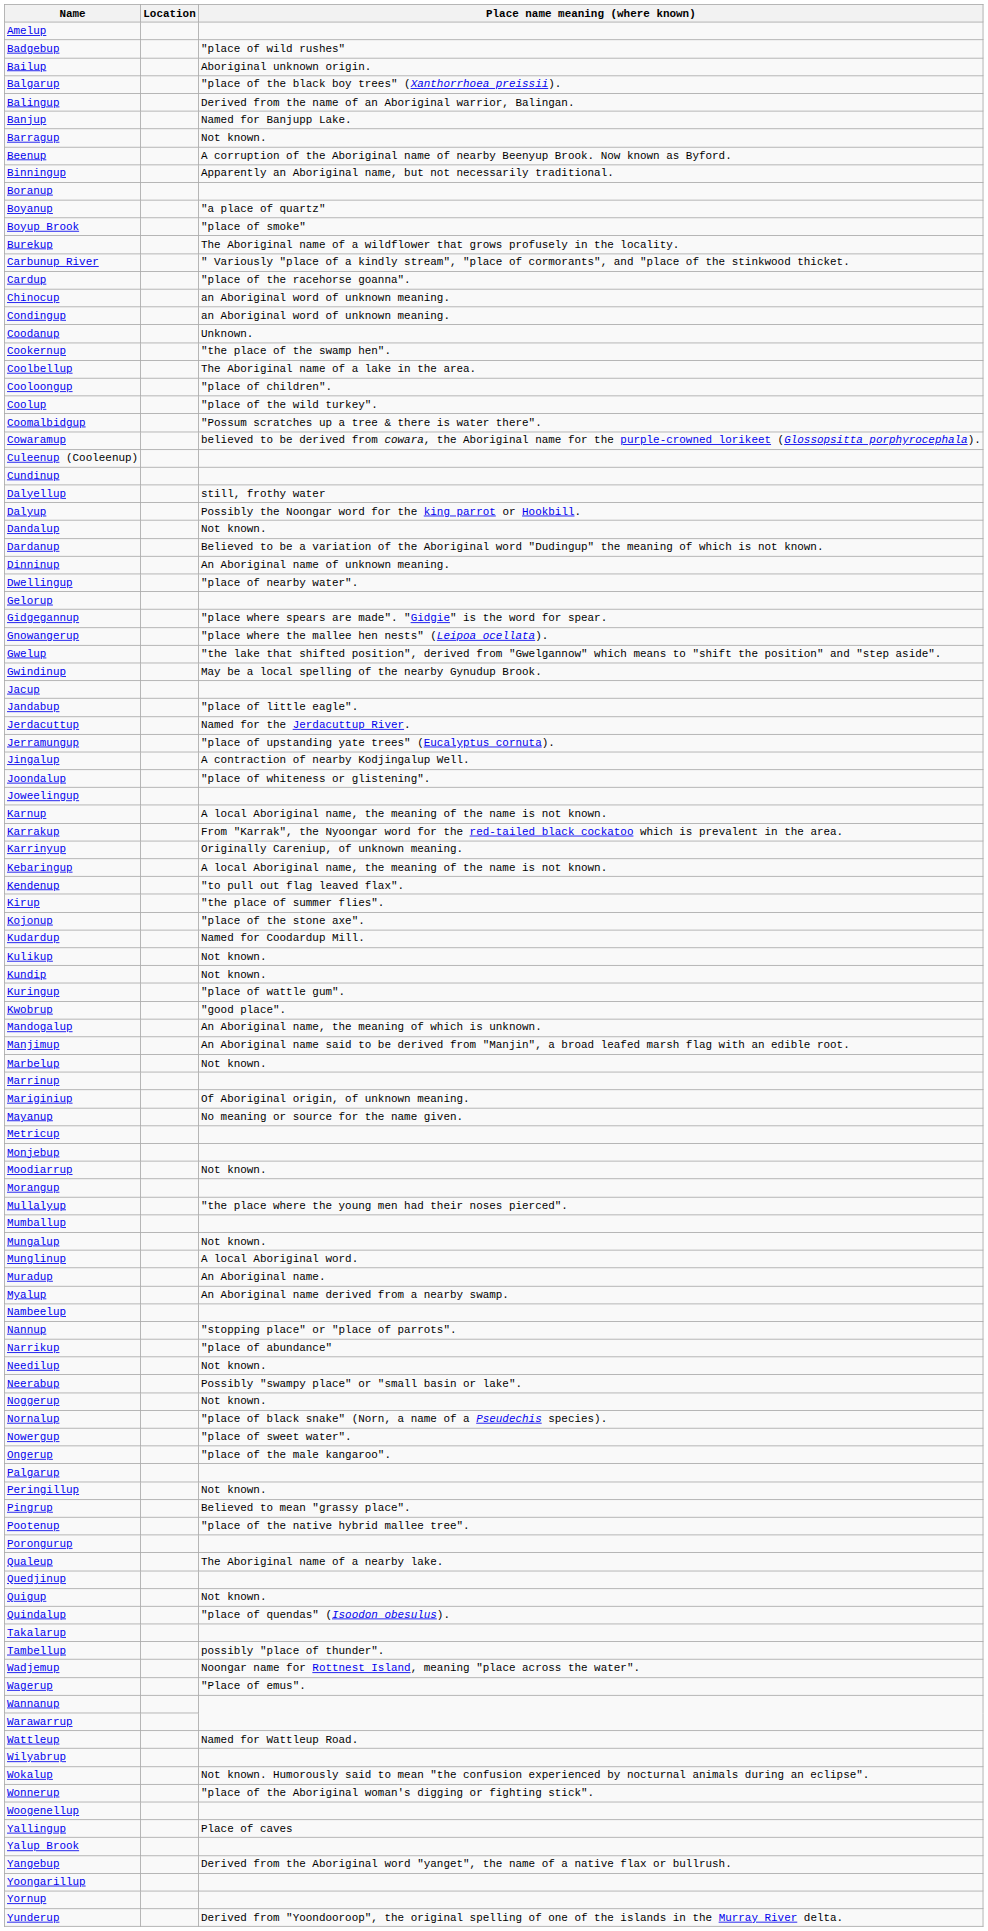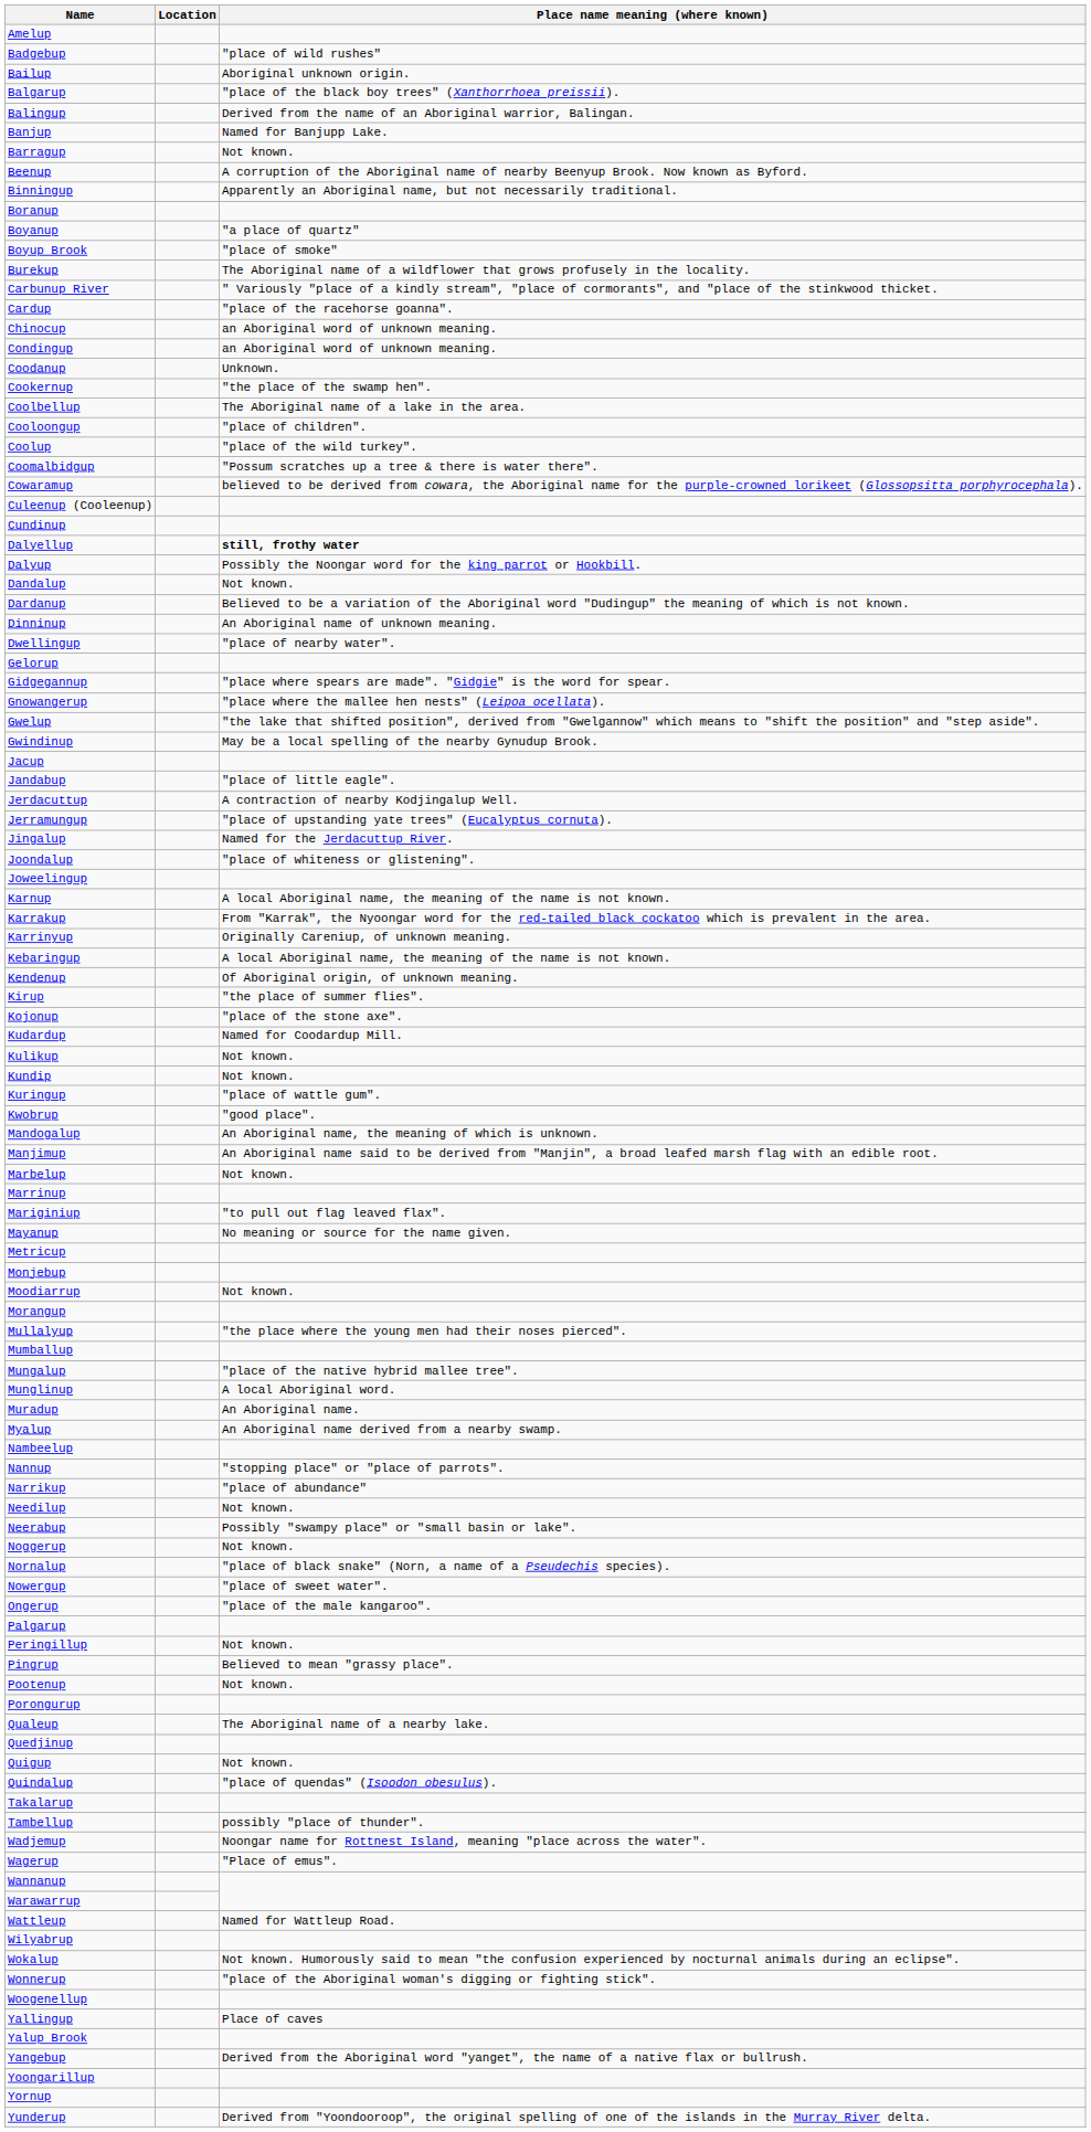 <table class="wikitable" style="text-align:left">
 <tr>
 <th>Name</th>
 <th>Location</th>
 <th>Place name meaning (where known)</th>
 </tr>
 <tr>
 <td><a href='#'>Amelup</a></td>
 <td></td>
 <td></td>
 </tr>
 <tr>
 <td><a href='#'>Badgebup</a></td>
 <td></td>
 <td>"place of wild rushes"</td>
 </tr>
 <tr>
 <td><a href='#'>Bailup</a></td>
 <td></td>
 <td>Aboriginal unknown origin.</td>
 </tr>
 <tr>
 <td><a href='#'>Balgarup</a></td>
 <td></td>
 <td>"place of the black boy trees" (<em><a href='#'>Xanthorrhoea preissii</a></em>).</td>
 </tr>
 <tr>
 <td><a href='#'>Balingup</a></td>
 <td></td>
 <td>Derived from the name of an Aboriginal warrior, Balingan.</td>
 </tr>
 <tr>
 <td><a href='#'>Banjup</a></td>
 <td></td>
 <td>Named for Banjupp Lake.</td>
 </tr>
 <tr>
 <td><a href='#'>Barragup</a></td>
 <td></td>
 <td>Not known.</td>
 </tr>
 <tr>
 <td><a href='#'>Beenup</a></td>
 <td></td>
 <td>A corruption of the Aboriginal name of nearby Beenyup Brook. Now known as Byford.</td>
 </tr>
 <tr>
 <td><a href='#'>Binningup</a></td>
 <td></td>
 <td>Apparently an Aboriginal name, but not necessarily traditional.</td>
 </tr>
 <tr>
 <td><a href='#'>Boranup</a></td>
 <td></td>
 </tr>
 <tr>
 <td><a href='#'>Boyanup</a></td>
 <td></td>
 <td>"a place of quartz"</td>
 </tr>
 <tr>
 <td><a href='#'>Boyup Brook</a></td>
 <td></td>
 <td>"place of smoke"</td>
 </tr>
 <tr>
 <td><a href='#'>Burekup</a></td>
 <td></td>
 <td>The Aboriginal name of a wildflower that grows profusely in the locality.</td>
 </tr>
 <tr>
 <td><a href='#'>Carbunup River</a></td>
 <td></td>
 <td>" Variously "place of a kindly stream", "place of cormorants", and "place of the stinkwood thicket.</td>
 </tr>
 <tr>
 <td><a href='#'>Cardup</a></td>
 <td></td>
 <td>"place of the racehorse goanna".</td>
 </tr>
 <tr>
 <td><a href='#'>Chinocup</a></td>
 <td></td>
 <td>an Aboriginal word of unknown meaning.</td>
 </tr>
 <tr>
 <td><a href='#'>Condingup</a></td>
 <td></td>
 <td>an Aboriginal word of unknown meaning.</td>
 </tr>
 <tr>
 <td><a href='#'>Coodanup</a></td>
 <td></td>
 <td>Unknown.</td>
 </tr>
 <tr>
 <td><a href='#'>Cookernup</a></td>
 <td></td>
 <td>"the place of the swamp hen".</td>
 </tr>
 <tr>
 <td><a href='#'>Coolbellup</a></td>
 <td></td>
 <td>The Aboriginal name of a lake in the area.</td>
 </tr>
 <tr>
 <td><a href='#'>Cooloongup</a></td>
 <td></td>
 <td>"place of children".</td>
 </tr>
 <tr>
 <td><a href='#'>Coolup</a></td>
 <td></td>
 <td>"place of the wild turkey".</td>
 </tr>
 <tr>
 <td><a href='#'>Coomalbidgup</a></td>
 <td></td>
 <td>"Possum scratches up a tree & there is water there".</td>
 </tr>
 <tr>
 <td><a href='#'>Cowaramup</a></td>
 <td></td>
 <td>believed to be derived from <em>cowara</em>, the Aboriginal name for the <a href='#'>purple-crowned lorikeet</a> (<em><a href='#'>Glossopsitta porphyrocephala</a></em>).</td>
 </tr>
 <tr>
 <td><a href='#'>Culeenup</a> (Cooleenup)</td>
 <td></td>
 <td></td>
 </tr>
 <tr>
 <td><a href='#'>Cundinup</a></td>
 <td></td>
 <td></td>
 </tr>
 <tr>
 <td><a href='#'>Dalyellup</a></td>
 <td></td>
-<td>still, frothy water</td>
+<td><strong>still, frothy water</strong></td>
 </tr>
 <tr>
 <td><a href='#'>Dalyup</a></td>
 <td></td>
 <td>Possibly the Noongar word for the <a href='#'>king parrot</a> or <a href='#'>Hookbill</a>.</td>
 </tr>
 <tr>
 <td><a href='#'>Dandalup</a></td>
 <td></td>
 <td>Not known.</td>
 </tr>
 <tr>
 <td><a href='#'>Dardanup</a></td>
 <td></td>
 <td>Believed to be a variation of the Aboriginal word "Dudingup" the meaning of which is not known.</td>
 </tr>
 <tr>
 <td><a href='#'>Dinninup</a></td>
 <td></td>
 <td>An Aboriginal name of unknown meaning.</td>
 </tr>
 <tr>
 <td><a href='#'>Dwellingup</a></td>
 <td></td>
 <td>"place of nearby water".</td>
 </tr>
 <tr>
 <td><a href='#'>Gelorup</a></td>
 <td></td>
 <td></td>
 </tr>
 <tr>
 <td><a href='#'>Gidgegannup</a></td>
 <td></td>
 <td>"place where spears are made". "<a href='#'>Gidgie</a>" is the word for spear.</td>
 </tr>
 <tr>
 <td><a href='#'>Gnowangerup</a></td>
 <td></td>
 <td>"place where the mallee hen nests" (<em><a href='#'>Leipoa ocellata</a></em>).</td>
 </tr>
 <tr>
 <td><a href='#'>Gwelup</a></td>
 <td></td>
 <td>"the lake that shifted position", derived from "Gwelgannow" which means to "shift the position" and "step aside".</td>
 </tr>
 <tr>
 <td><a href='#'>Gwindinup</a></td>
 <td></td>
 <td>May be a local spelling of the nearby Gynudup Brook.</td>
 </tr>
 <tr>
 <td><a href='#'>Jacup</a></td>
 <td></td>
 <td></td>
 </tr>
 <tr>
 <td><a href='#'>Jandabup</a></td>
 <td></td>
 <td>"place of little eagle".</td>
 </tr>
 <tr>
 <td><a href='#'>Jerdacuttup</a></td>
 <td></td>
-<td>Named for the <a href='#'>Jerdacuttup River</a>.</td>
+<td>A contraction of nearby Kodjingalup Well.</td>
 </tr>
 <tr>
 <td><a href='#'>Jerramungup</a></td>
 <td></td>
 <td>"place of upstanding yate trees" (<a href='#'>Eucalyptus cornuta</a>).</td>
 </tr>
 <tr>
 <td><a href='#'>Jingalup</a></td>
 <td></td>
-<td>A contraction of nearby Kodjingalup Well.</td>
+<td>Named for the <a href='#'>Jerdacuttup River</a>.</td>
 </tr>
 <tr>
 <td><a href='#'>Joondalup</a></td>
 <td></td>
 <td>"place of whiteness or glistening".</td>
 </tr>
 <tr>
 <td><a href='#'>Joweelingup</a></td>
 <td></td>
 <td></td>
 </tr>
 <tr>
 <td><a href='#'>Karnup</a></td>
 <td></td>
 <td>A local Aboriginal name, the meaning of the name is not known.</td>
 </tr>
 <tr>
 <td><a href='#'>Karrakup</a></td>
 <td></td>
 <td>From "Karrak", the Nyoongar word for the <a href='#'>red-tailed black cockatoo</a> which is prevalent in the area.</td>
 </tr>
 <tr>
 <td><a href='#'>Karrinyup</a></td>
 <td></td>
 <td>Originally Careniup, of unknown meaning.</td>
 </tr>
 <tr>
 <td><a href='#'>Kebaringup</a></td>
 <td></td>
 <td>A local Aboriginal name, the meaning of the name is not known.</td>
 </tr>
 <tr>
 <td><a href='#'>Kendenup</a></td>
 <td></td>
-<td>"to pull out flag leaved flax".</td>
+<td>Of Aboriginal origin, of unknown meaning.</td>
 </tr>
 <tr>
 <td><a href='#'>Kirup</a></td>
 <td></td>
 <td>"the place of summer flies".</td>
 </tr>
 <tr>
 <td><a href='#'>Kojonup</a></td>
 <td></td>
 <td>"place of the stone axe".</td>
 </tr>
 <tr>
 <td><a href='#'>Kudardup</a></td>
 <td></td>
 <td>Named for Coodardup Mill.</td>
 </tr>
 <tr>
 <td><a href='#'>Kulikup</a></td>
 <td></td>
 <td>Not known.</td>
 </tr>
 <tr>
 <td><a href='#'>Kundip</a></td>
 <td></td>
 <td>Not known.</td>
 </tr>
 <tr>
 <td><a href='#'>Kuringup</a></td>
 <td></td>
 <td>"place of wattle gum".</td>
 </tr>
 <tr>
 <td><a href='#'>Kwobrup</a></td>
 <td></td>
 <td>"good place".</td>
 </tr>
 <tr>
 <td><a href='#'>Mandogalup</a></td>
 <td></td>
 <td>An Aboriginal name, the meaning of which is unknown.</td>
 </tr>
 <tr>
 <td><a href='#'>Manjimup</a></td>
 <td></td>
 <td>An Aboriginal name said to be derived from "Manjin", a broad leafed marsh flag with an edible root.</td>
 </tr>
 <tr>
 <td><a href='#'>Marbelup</a></td>
 <td></td>
 <td>Not known.</td>
 </tr>
 <tr>
 <td><a href='#'>Marrinup</a></td>
 <td></td>
 <td></td>
 </tr>
 <tr>
 <td><a href='#'>Mariginiup</a></td>
 <td></td>
-<td>Of Aboriginal origin, of unknown meaning.</td>
+<td>"to pull out flag leaved flax".</td>
 </tr>
 <tr>
 <td><a href='#'>Mayanup</a></td>
 <td></td>
 <td>No meaning or source for the name given.</td>
 </tr>
 <tr>
 <td><a href='#'>Metricup</a></td>
 <td></td>
 <td></td>
 </tr>
 <tr>
 <td><a href='#'>Monjebup</a></td>
 <td></td>
 <td></td>
 </tr>
 <tr>
 <td><a href='#'>Moodiarrup</a></td>
 <td></td>
 <td>Not known.</td>
 </tr>
 <tr>
 <td><a href='#'>Morangup</a></td>
 <td></td>
 <td></td>
 </tr>
 <tr>
 <td><a href='#'>Mullalyup</a></td>
 <td></td>
 <td>"the place where the young men had their noses pierced".</td>
 </tr>
 <tr>
 <td><a href='#'>Mumballup</a></td>
 <td></td>
 <td></td>
 </tr>
 <tr>
 <td><a href='#'>Mungalup</a></td>
 <td></td>
-<td>Not known.</td>
+<td>"place of the native hybrid mallee tree".</td>
 </tr>
 <tr>
 <td><a href='#'>Munglinup</a></td>
 <td></td>
 <td>A local Aboriginal word.</td>
 </tr>
 <tr>
 <td><a href='#'>Muradup</a></td>
 <td></td>
 <td>An Aboriginal name.</td>
 </tr>
 <tr>
 <td><a href='#'>Myalup</a></td>
 <td></td>
 <td>An Aboriginal name derived from a nearby swamp.</td>
 </tr>
 <tr>
 <td><a href='#'>Nambeelup</a></td>
 <td></td>
 <td></td>
 </tr>
 <tr>
 <td><a href='#'>Nannup</a></td>
 <td></td>
 <td>"stopping place" or "place of parrots".</td>
 </tr>
 <tr>
 <td><a href='#'>Narrikup</a></td>
 <td></td>
 <td>"place of abundance"</td>
 </tr>
 <tr>
 <td><a href='#'>Needilup</a></td>
 <td></td>
 <td>Not known.</td>
 </tr>
 <tr>
 <td><a href='#'>Neerabup</a></td>
 <td></td>
 <td>Possibly "swampy place" or "small basin or lake".</td>
 </tr>
 <tr>
 <td><a href='#'>Noggerup</a></td>
 <td></td>
 <td>Not known.</td>
 </tr>
 <tr>
 <td><a href='#'>Nornalup</a></td>
 <td></td>
 <td>"place of black snake" (Norn, a name of a <em><a href='#'>Pseudechis</a></em> species).</td>
 </tr>
 <tr>
 <td><a href='#'>Nowergup</a></td>
 <td></td>
 <td>"place of sweet water".</td>
 </tr>
 <tr>
 <td><a href='#'>Ongerup</a></td>
 <td></td>
 <td>"place of the male kangaroo".</td>
 </tr>
 <tr>
 <td><a href='#'>Palgarup</a></td>
 <td></td>
 <td></td>
 </tr>
 <tr>
 <td><a href='#'>Peringillup</a></td>
 <td></td>
 <td>Not known.</td>
 </tr>
 <tr>
 <td><a href='#'>Pingrup</a></td>
 <td></td>
 <td>Believed to mean "grassy place".</td>
 </tr>
 <tr>
 <td><a href='#'>Pootenup</a></td>
 <td></td>
-<td>"place of the native hybrid mallee tree".</td>
+<td>Not known.</td>
 </tr>
 <tr>
 <td><a href='#'>Porongurup</a></td>
 <td></td>
 <td></td>
 </tr>
 <tr>
 <td><a href='#'>Qualeup</a></td>
 <td></td>
 <td>The Aboriginal name of a nearby lake.</td>
 </tr>
 <tr>
 <td><a href='#'>Quedjinup</a></td>
 <td></td>
 <td></td>
 </tr>
 <tr>
 <td><a href='#'>Quigup</a></td>
 <td></td>
 <td>Not known.</td>
 </tr>
 <tr>
 <td><a href='#'>Quindalup</a></td>
 <td></td>
 <td>"place of quendas" (<em><a href='#'>Isoodon obesulus</a></em>).</td>
 </tr>
 <tr>
 <td><a href='#'>Takalarup</a></td>
 <td></td>
 <td></td>
 </tr>
 <tr>
 <td><a href='#'>Tambellup</a></td>
 <td></td>
 <td>possibly "place of thunder".</td>
 </tr>
 <tr>
 <td><a href='#'>Wadjemup</a></td>
 <td></td>
 <td>Noongar name for <a href='#'>Rottnest Island</a>, meaning "place across the water".</td>
 </tr>
 <tr>
 <td><a href='#'>Wagerup</a></td>
 <td></td>
 <td>"Place of emus".</td>
 </tr>
 <tr>
 <td><a href='#'>Wannanup</a></td>
 <td></td>
 </tr>
 <tr>
 <td><a href='#'>Warawarrup</a></td>
 <td></td>
 </tr>
 <tr>
 <td><a href='#'>Wattleup</a></td>
 <td></td>
 <td>Named for Wattleup Road.</td>
 </tr>
 <tr>
 <td><a href='#'>Wilyabrup</a></td>
 <td></td>
 <td></td>
 </tr>
 <tr>
 <td><a href='#'>Wokalup</a></td>
 <td></td>
 <td>Not known. Humorously said to mean "the confusion experienced by nocturnal animals during an eclipse".</td>
 </tr>
 <tr>
 <td><a href='#'>Wonnerup</a></td>
 <td></td>
 <td>"place of the Aboriginal woman's digging or fighting stick".</td>
 </tr>
 <tr>
 <td><a href='#'>Woogenellup</a></td>
 <td></td>
 <td></td>
 </tr>
 <tr>
 <td><a href='#'>Yallingup</a></td>
 <td></td>
 <td>Place of caves</td>
 </tr>
 <tr>
 <td><a href='#'>Yalup Brook</a></td>
 <td></td>
 <td></td>
 </tr>
 <tr>
 <td><a href='#'>Yangebup</a></td>
 <td></td>
 <td>Derived from the Aboriginal word "yanget", the name of a native flax or bullrush.</td>
 </tr>
 <tr>
 <td><a href='#'>Yoongarillup</a></td>
 <td></td>
 <td></td>
 </tr>
 <tr>
 <td><a href='#'>Yornup</a></td>
 <td></td>
 <td></td>
 </tr>
 <tr>
 <td><a href='#'>Yunderup</a></td>
 <td></td>
 <td>Derived from "Yoondooroop", the original spelling of one of the islands in the <a href='#'>Murray River</a> delta.</td>
 </tr>
 </table>
